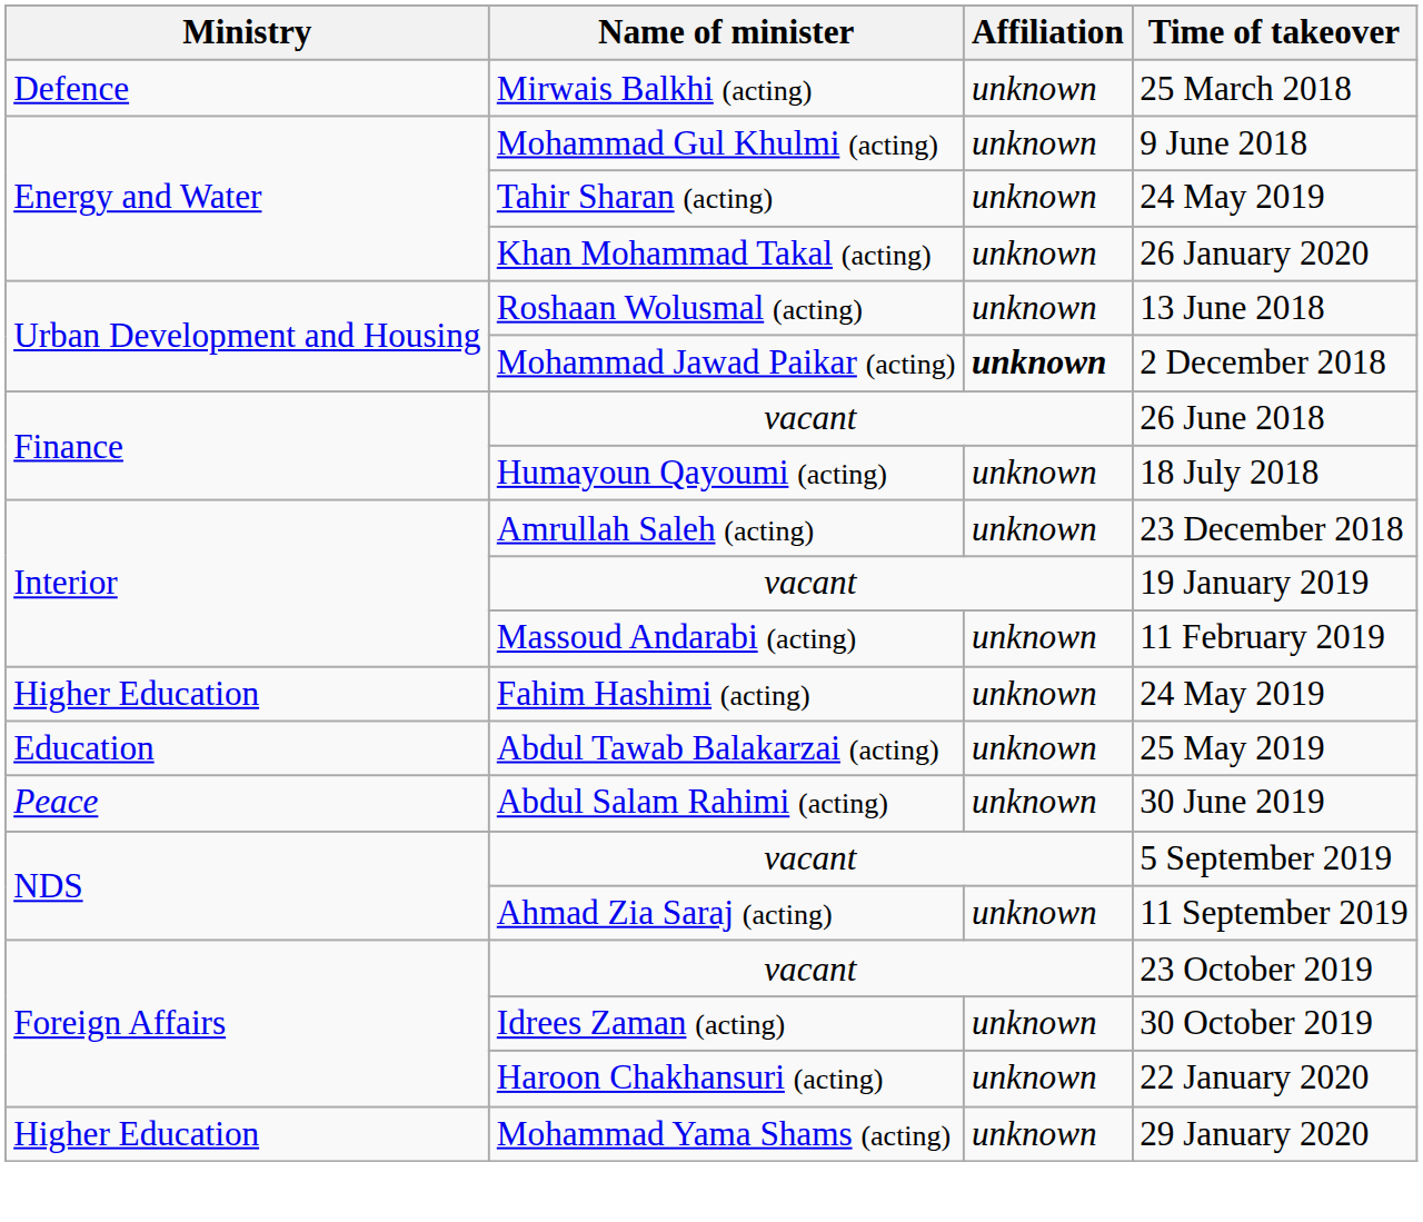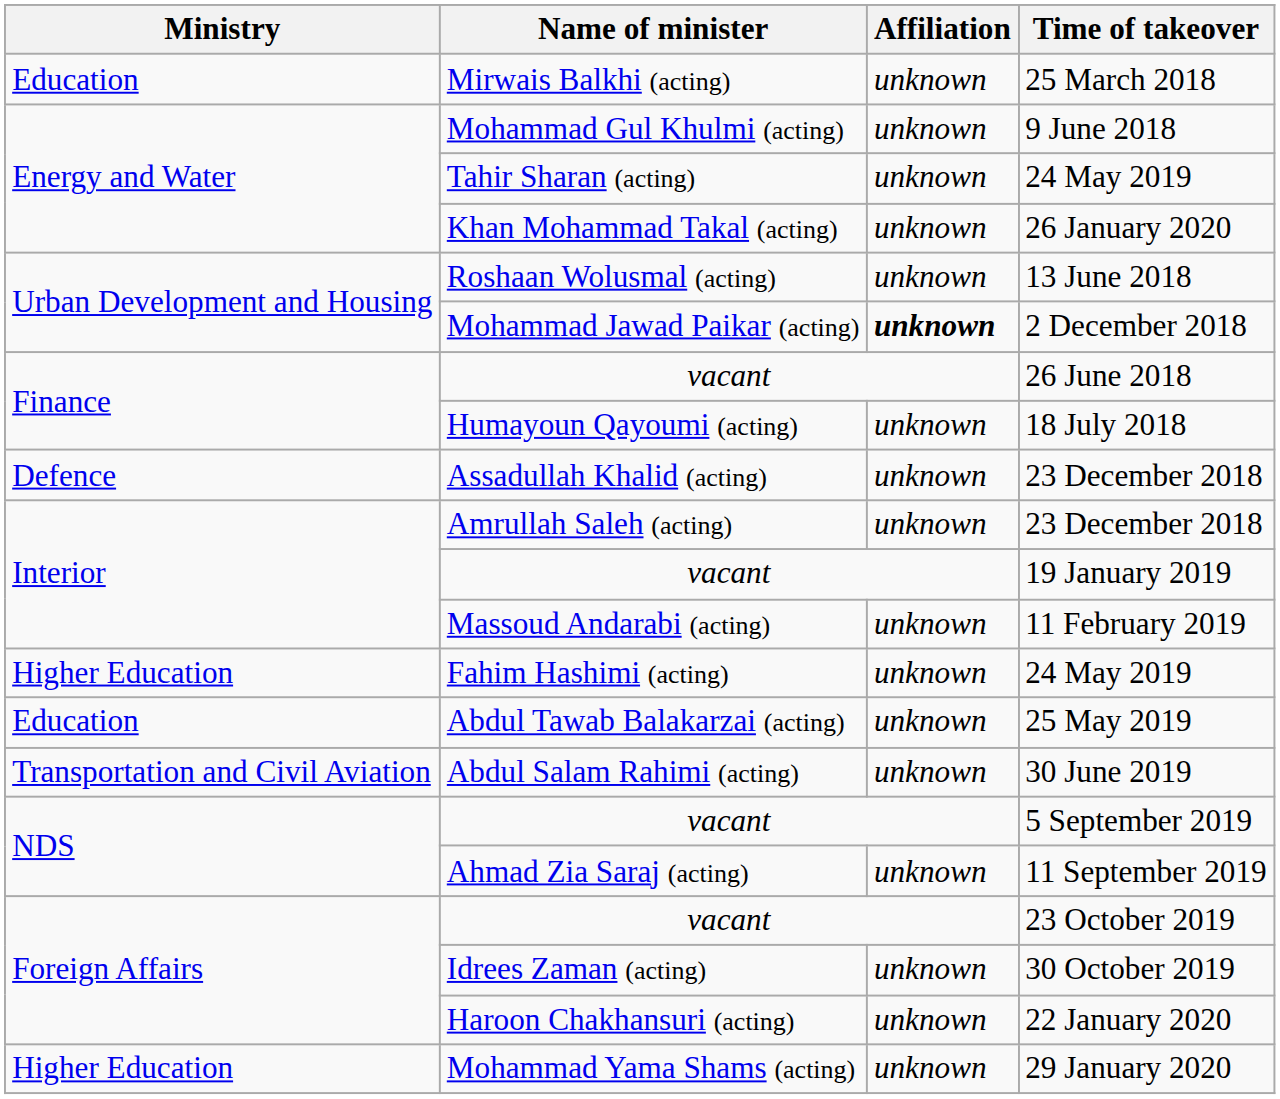 <table class="wikitable sortable">
 <tr>
 <th><strong>Ministry</strong></th>
 <th><strong>Name of minister</strong></th>
 <th><strong>Affiliation</strong></th>
 <th><strong>Time of takeover</strong></th>
 </tr>
 <tr>
-<td><a href='#'>Defence</a></td>
+<td><a href='#'>Education</a></td>
 <td><a href='#'>Mirwais Balkhi</a> <small>(acting)</small></td>
 <td><em>unknown</em></td>
 <td>25 March 2018</td>
 </tr>
 <tr>
 <td rowspan="3"><a href='#'>Energy and Water</a></td>
 <td><a href='#'>Mohammad Gul Khulmi</a> <small>(acting)</small></td>
 <td><em>unknown</em></td>
 <td>9 June 2018</td>
 </tr>
 <tr>
 <td><a href='#'>Tahir Sharan</a> <small>(acting)</small></td>
 <td><em>unknown</em></td>
 <td>24 May 2019</td>
 </tr>
 <tr>
 <td><a href='#'>Khan Mohammad Takal</a> <small>(acting)</small></td>
 <td><em>unknown</em></td>
 <td>26 January 2020</td>
 </tr>
 <tr>
 <td rowspan="2"><a href='#'>Urban Development and Housing</a></td>
 <td><a href='#'>Roshaan Wolusmal</a> <small>(acting)</small></td>
 <td><em>unknown</em></td>
 <td>13 June 2018</td>
 </tr>
 <tr>
 <td><a href='#'>Mohammad Jawad Paikar</a> <small>(acting)</small></td>
 <td><strong><em>unknown</em></strong></td>
 <td>2 December 2018</td>
 </tr>
 <tr>
 <td rowspan="2"><a href='#'>Finance</a></td>
 <td colspan="2" style="text-align:center;"><em>vacant</em></td>
 <td>26 June 2018</td>
 </tr>
 <tr>
 <td><a href='#'>Humayoun Qayoumi</a> <small>(acting)</small></td>
 <td><em>unknown</em></td>
 <td>18 July 2018</td>
 </tr>
 <tr>
+<td><a href='#'>Defence</a></td>
+<td><a href='#'>Assadullah Khalid</a> <small>(acting)</small></td>
+<td><em>unknown</em></td>
+<td>23 December 2018</td>
+</tr>
+<tr>
 <td rowspan="3"><a href='#'>Interior</a></td>
 <td><a href='#'>Amrullah Saleh</a> <small>(acting)</small></td>
 <td><em>unknown</em></td>
 <td>23 December 2018</td>
 </tr>
 <tr>
 <td colspan="2" style="text-align:center;"><em>vacant</em></td>
 <td>19 January 2019</td>
 </tr>
 <tr>
 <td><a href='#'>Massoud Andarabi</a> <small>(acting)</small></td>
 <td><em>unknown</em></td>
 <td>11 February 2019</td>
 </tr>
 <tr>
 <td><a href='#'>Higher Education</a></td>
 <td><a href='#'>Fahim Hashimi</a> <small>(acting)</small></td>
 <td><em>unknown</em></td>
 <td>24 May 2019</td>
 </tr>
 <tr>
 <td><a href='#'>Education</a></td>
 <td><a href='#'>Abdul Tawab Balakarzai</a> <small>(acting)</small></td>
 <td><em>unknown</em></td>
 <td>25 May 2019</td>
 </tr>
 <tr>
-<td><em><a href='#'>Peace</a></em></td>
+<td><a href='#'>Transportation and Civil Aviation</a></td>
 <td><a href='#'>Abdul Salam Rahimi</a> <small>(acting)</small></td>
 <td><em>unknown</em></td>
 <td>30 June 2019</td>
 </tr>
 <tr>
 <td rowspan="2"><a href='#'>NDS</a></td>
 <td colspan="2" style="text-align:center;"><em>vacant</em></td>
 <td>5 September 2019</td>
 </tr>
 <tr>
 <td><a href='#'>Ahmad Zia Saraj</a> <small>(acting)</small></td>
 <td><em>unknown</em></td>
 <td>11 September 2019</td>
 </tr>
 <tr>
 <td rowspan="3"><a href='#'>Foreign Affairs</a></td>
 <td colspan="2" style="text-align:center;"><em>vacant</em></td>
 <td>23 October 2019</td>
 </tr>
 <tr>
 <td><a href='#'>Idrees Zaman</a> <small>(acting)</small></td>
 <td><em>unknown</em></td>
 <td>30 October 2019</td>
 </tr>
 <tr>
 <td><a href='#'>Haroon Chakhansuri</a> <small>(acting)</small></td>
 <td><em>unknown</em></td>
 <td>22 January 2020</td>
 </tr>
 <tr>
 <td><a href='#'>Higher Education</a></td>
 <td><a href='#'>Mohammad Yama Shams</a> <small>(acting)</small></td>
 <td><em>unknown</em></td>
 <td>29 January 2020</td>
 </tr>
 </table>
